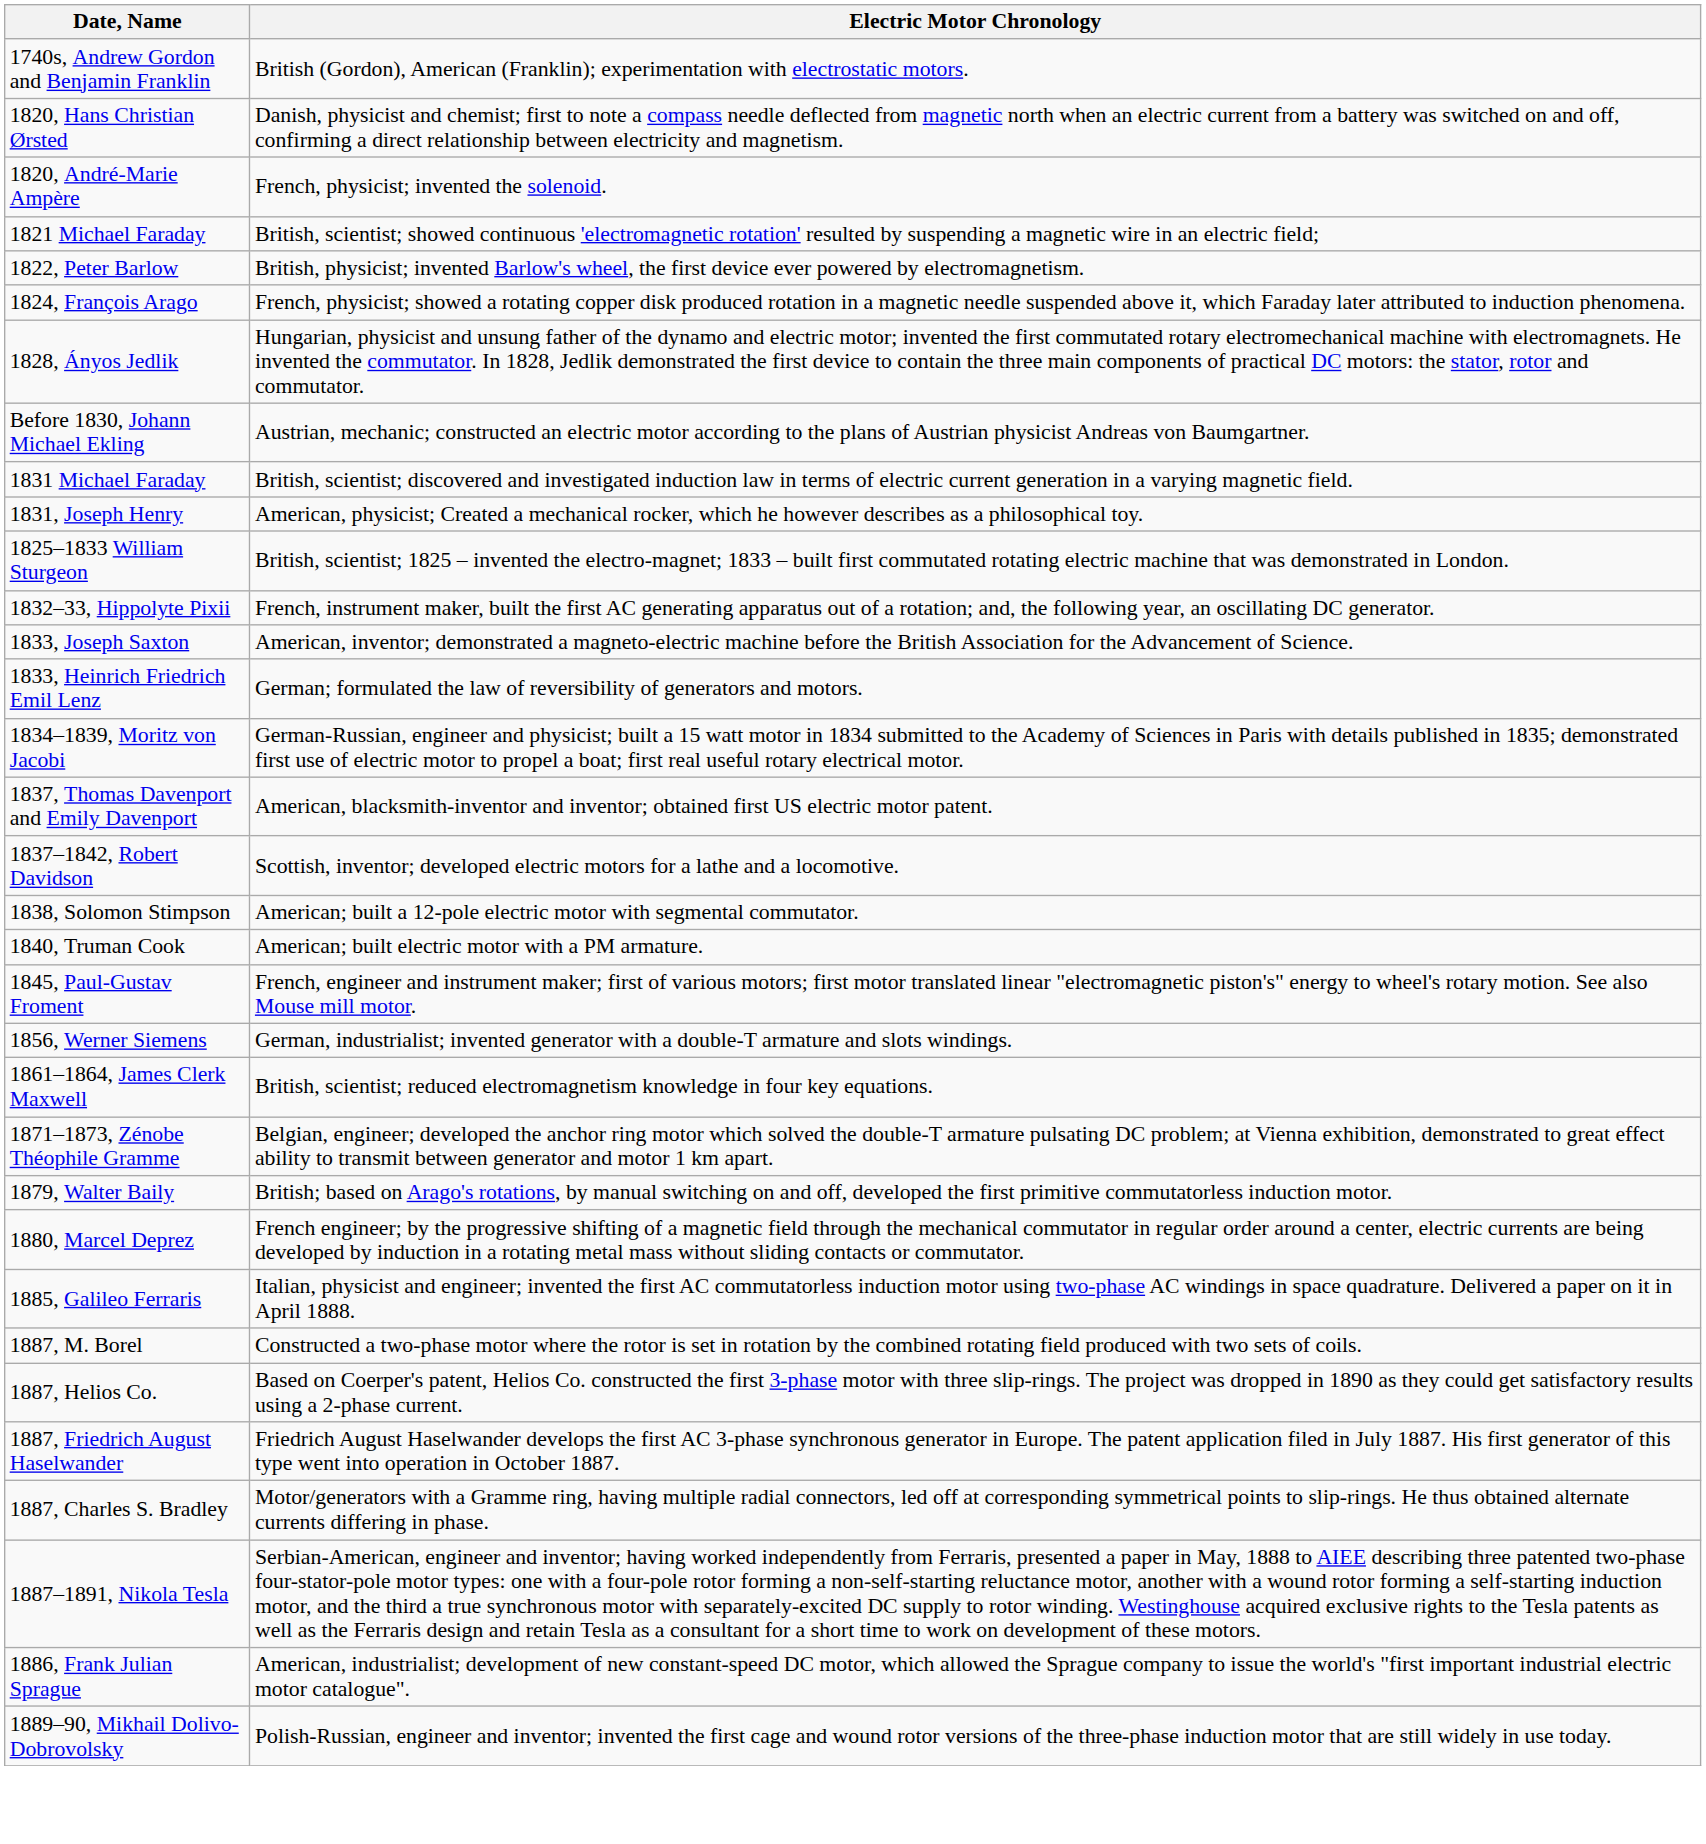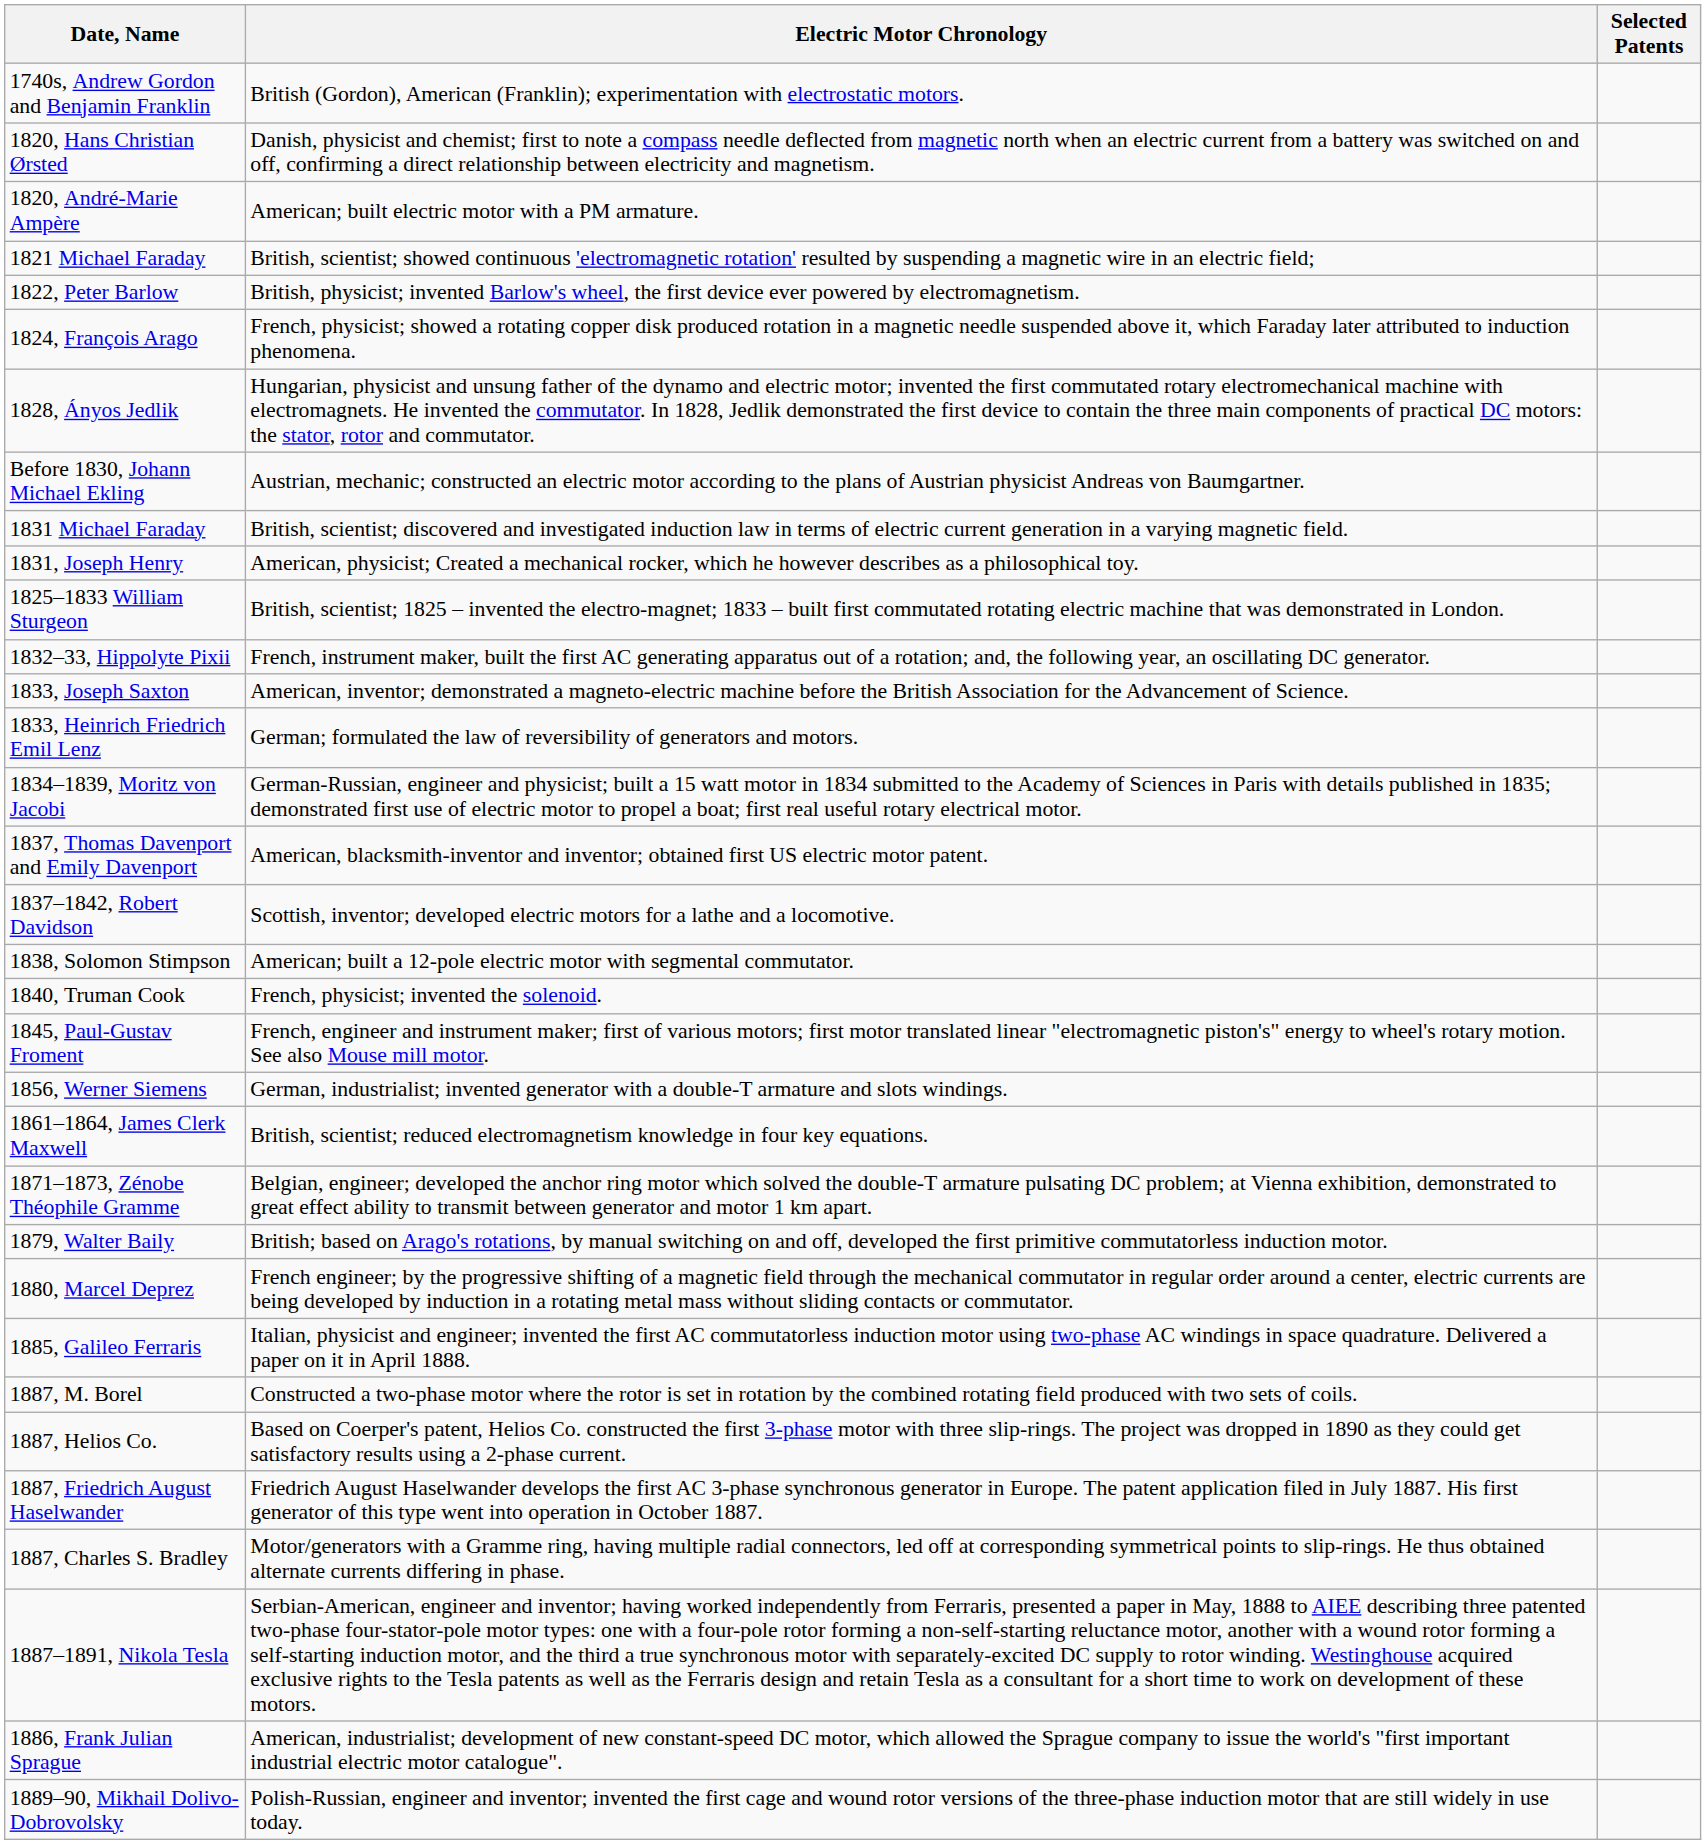 <table class="wikitable sortable">
 <tr>
 <th>Date, Name</th>
 <th>Electric Motor Chronology</th>
+<th>Selected Patents</th>
 </tr>
 <tr>
 <td>1740s, <a href='#'>Andrew Gordon</a> and <a href='#'>Benjamin Franklin</a></td>
 <td>British (Gordon), American (Franklin); experimentation with <a href='#'>electrostatic motors</a>.</td>
+<td></td>
 </tr>
 <tr>
 <td>1820, <a href='#'>Hans Christian Ørsted</a></td>
 <td>Danish, physicist and chemist; first to note a <a href='#'>compass</a> needle deflected from <a href='#'>magnetic</a> north when an electric current from a battery was switched on and off, confirming a direct relationship between electricity and magnetism.</td>
+<td></td>
 </tr>
 <tr>
 <td>1820, <a href='#'>André-Marie Ampère</a></td>
-<td>French, physicist; invented the <a href='#'>solenoid</a>.</td>
+<td>American; built electric motor with a PM armature.</td>
+<td></td>
 </tr>
 <tr>
 <td>1821 <a href='#'>Michael Faraday</a></td>
 <td>British, scientist; showed continuous <a href='#'>'electromagnetic rotation'</a> resulted by suspending a magnetic wire in an electric field;</td>
+<td></td>
 </tr>
 <tr>
 <td>1822, <a href='#'>Peter Barlow</a></td>
 <td>British, physicist; invented <a href='#'>Barlow's wheel</a>, the first device ever powered by electromagnetism.</td>
+<td></td>
 </tr>
 <tr>
 <td>1824, <a href='#'>François Arago</a></td>
 <td>French, physicist; showed a rotating copper disk produced rotation in a magnetic needle suspended above it, which Faraday later attributed to induction phenomena.</td>
+<td></td>
 </tr>
 <tr>
 <td>1828, <a href='#'>Ányos Jedlik</a></td>
 <td>Hungarian, physicist and unsung father of the dynamo and electric motor; invented the first commutated rotary electromechanical machine with electromagnets. He invented the <a href='#'>commutator</a>. In 1828, Jedlik demonstrated the first device to contain the three main components of practical <a href='#'>DC</a> motors: the <a href='#'>stator</a>, <a href='#'>rotor</a> and commutator.</td>
+<td></td>
 </tr>
 <tr>
 <td>Before 1830, <a href='#'>Johann Michael Ekling</a></td>
 <td>Austrian, mechanic; constructed an electric motor according to the plans of Austrian physicist Andreas von Baumgartner.</td>
+<td></td>
 </tr>
 <tr>
 <td>1831 <a href='#'>Michael Faraday</a></td>
 <td>British, scientist; discovered and investigated induction law in terms of electric current generation in a varying magnetic field.</td>
+<td></td>
 </tr>
 <tr>
 <td>1831, <a href='#'>Joseph Henry</a></td>
 <td>American, physicist; Created a mechanical rocker, which he however describes as a philosophical toy.</td>
+<td></td>
 </tr>
 <tr>
 <td>1825–1833 <a href='#'>William Sturgeon</a></td>
 <td>British, scientist; 1825 – invented the electro-magnet; 1833 – built first commutated rotating electric machine that was demonstrated in London.</td>
+<td></td>
 </tr>
 <tr>
 <td>1832–33, <a href='#'>Hippolyte Pixii</a></td>
 <td>French, instrument maker, built the first AC generating apparatus out of a rotation; and, the following year, an oscillating DC generator.</td>
+<td></td>
 </tr>
 <tr>
 <td>1833, <a href='#'>Joseph Saxton</a></td>
 <td>American, inventor; demonstrated a magneto-electric machine before the British Association for the Advancement of Science.</td>
+<td></td>
 </tr>
 <tr>
 <td>1833, <a href='#'>Heinrich Friedrich Emil Lenz</a></td>
 <td>German; formulated the law of reversibility of generators and motors.</td>
+<td></td>
 </tr>
 <tr>
 <td>1834–1839, <a href='#'>Moritz von Jacobi</a></td>
 <td>German-Russian, engineer and physicist; built a 15 watt motor in 1834 submitted to the Academy of Sciences in Paris with details published in 1835; demonstrated first use of electric motor to propel a boat; first real useful rotary electrical motor.</td>
+<td></td>
 </tr>
 <tr>
 <td>1837, <a href='#'>Thomas Davenport</a> and <a href='#'>Emily Davenport</a></td>
 <td>American, blacksmith-inventor and inventor; obtained first US electric motor patent.</td>
+<td></td>
 </tr>
 <tr>
 <td>1837–1842, <a href='#'>Robert Davidson</a></td>
 <td>Scottish, inventor; developed electric motors for a lathe and a locomotive.</td>
+<td></td>
 </tr>
 <tr>
 <td>1838, Solomon Stimpson</td>
 <td>American; built a 12-pole electric motor with segmental commutator.</td>
+<td></td>
 </tr>
 <tr>
 <td>1840, Truman Cook</td>
-<td>American; built electric motor with a PM armature.</td>
+<td>French, physicist; invented the <a href='#'>solenoid</a>.</td>
+<td></td>
 </tr>
 <tr>
 <td>1845, <a href='#'>Paul-Gustav Froment</a></td>
 <td>French, engineer and instrument maker; first of various motors; first motor translated linear "electromagnetic piston's" energy to wheel's rotary motion. See also <a href='#'>Mouse mill motor</a>.</td>
+<td></td>
 </tr>
 <tr>
 <td>1856, <a href='#'>Werner Siemens</a></td>
 <td>German, industrialist; invented generator with a double-T armature and slots windings.</td>
+<td></td>
 </tr>
 <tr>
 <td>1861–1864, <a href='#'>James Clerk Maxwell</a></td>
 <td>British, scientist; reduced electromagnetism knowledge in four key equations.</td>
+<td></td>
 </tr>
 <tr>
 <td>1871–1873, <a href='#'>Zénobe Théophile Gramme</a></td>
 <td>Belgian, engineer; developed the anchor ring motor which solved the double-T armature pulsating DC problem; at Vienna exhibition, demonstrated to great effect ability to transmit between generator and motor 1 km apart.</td>
+<td></td>
 </tr>
 <tr>
 <td>1879, <a href='#'>Walter Baily</a></td>
 <td>British; based on <a href='#'>Arago's rotations</a>, by manual switching on and off, developed the first primitive commutatorless induction motor.</td>
+<td></td>
 </tr>
 <tr>
 <td>1880, <a href='#'>Marcel Deprez</a></td>
 <td>French engineer; by the progressive shifting of a magnetic field through the mechanical commutator in regular order around a center, electric currents are being developed by induction in a rotating metal mass without sliding contacts or commutator.</td>
+<td></td>
 </tr>
 <tr>
 <td>1885, <a href='#'>Galileo Ferraris</a></td>
 <td>Italian, physicist and engineer; invented the first AC commutatorless induction motor using <a href='#'>two-phase</a> AC windings in space quadrature. Delivered a paper on it in April 1888.</td>
+<td></td>
 </tr>
 <tr>
 <td>1887, M. Borel</td>
 <td>Constructed a two-phase motor where the rotor is set in rotation by the combined rotating field produced with two sets of coils.</td>
+<td></td>
 </tr>
 <tr>
 <td>1887, Helios Co.</td>
 <td>Based on Coerper's patent, Helios Co. constructed the first <a href='#'>3-phase</a> motor with three slip-rings. The project was dropped in 1890 as they could get satisfactory results using a 2-phase current.</td>
+<td></td>
 </tr>
 <tr>
 <td>1887, <a href='#'>Friedrich August Haselwander</a></td>
 <td>Friedrich August Haselwander develops the first AC 3-phase synchronous generator in Europe. The patent application filed in July 1887.  His first generator of this type went into operation in October 1887.</td>
+<td></td>
 </tr>
 <tr>
 <td>1887, Charles S. Bradley</td>
 <td>Motor/generators with a Gramme ring, having multiple radial connectors, led off at corresponding symmetrical points to slip-rings. He thus obtained alternate currents differing in phase.</td>
+<td></td>
 </tr>
 <tr>
 <td>1887–1891, <a href='#'>Nikola Tesla</a></td>
 <td>Serbian-American, engineer and inventor; having worked independently from Ferraris, presented a paper in May, 1888 to <a href='#'>AIEE</a> describing three patented two-phase four-stator-pole motor types: one with a four-pole rotor forming a non-self-starting reluctance motor, another with a wound rotor forming a self-starting induction motor, and the third a true synchronous motor with separately-excited DC supply to rotor winding. <a href='#'>Westinghouse</a> acquired exclusive rights to the Tesla patents as well as the Ferraris design and retain Tesla as a consultant for a short time to work on development of these motors.</td>
+<td><br><br><br></td>
 </tr>
 <tr>
 <td>1886, <a href='#'>Frank Julian Sprague</a></td>
 <td>American, industrialist; development of new constant-speed DC motor, which allowed the Sprague company to issue the world's "first important industrial electric motor catalogue".</td>
+<td></td>
 </tr>
 <tr>
 <td>1889–90, <a href='#'>Mikhail Dolivo-Dobrovolsky</a></td>
 <td>Polish-Russian, engineer and inventor; invented the first cage and wound rotor versions of the three-phase induction motor that are still widely in use today.</td>
+<td></td>
 </tr>
 </table>
